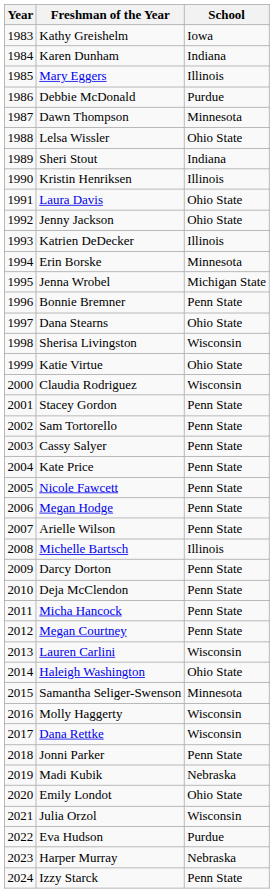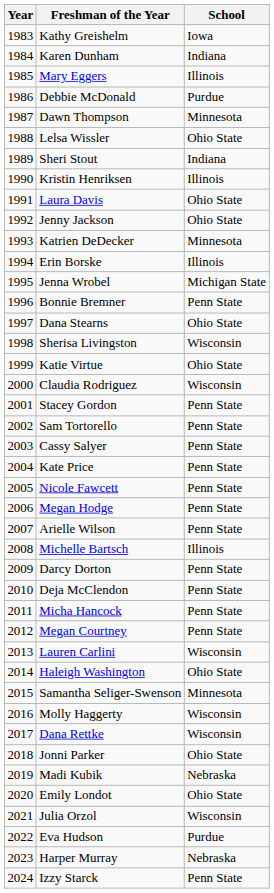 <table class="wikitable">
 <tr>
 <th>Year</th>
 <th>Freshman of the Year</th>
 <th>School</th>
 </tr>
 <tr>
 <td>1983</td>
 <td>Kathy Greishelm</td>
 <td>Iowa</td>
 </tr>
 <tr>
 <td>1984</td>
 <td>Karen Dunham</td>
 <td>Indiana</td>
 </tr>
 <tr>
 <td>1985</td>
 <td><a href='#'>Mary Eggers</a></td>
 <td>Illinois</td>
 </tr>
 <tr>
 <td>1986</td>
 <td>Debbie McDonald</td>
 <td>Purdue</td>
 </tr>
 <tr>
 <td>1987</td>
 <td>Dawn Thompson</td>
 <td>Minnesota</td>
 </tr>
 <tr>
 <td>1988</td>
 <td>Lelsa Wissler</td>
 <td>Ohio State</td>
 </tr>
 <tr>
 <td>1989</td>
 <td>Sheri Stout</td>
 <td>Indiana</td>
 </tr>
 <tr>
 <td>1990</td>
 <td>Kristin Henriksen</td>
 <td>Illinois</td>
 </tr>
 <tr>
 <td>1991</td>
 <td><a href='#'>Laura Davis</a></td>
 <td>Ohio State</td>
 </tr>
 <tr>
 <td>1992</td>
 <td>Jenny Jackson</td>
 <td>Ohio State</td>
 </tr>
 <tr>
 <td>1993</td>
 <td>Katrien DeDecker</td>
-<td>Illinois</td>
+<td>Minnesota</td>
 </tr>
 <tr>
 <td>1994</td>
 <td>Erin Borske</td>
-<td>Minnesota</td>
+<td>Illinois</td>
 </tr>
 <tr>
 <td>1995</td>
 <td>Jenna Wrobel</td>
 <td>Michigan State</td>
 </tr>
 <tr>
 <td>1996</td>
 <td>Bonnie Bremner</td>
 <td>Penn State</td>
 </tr>
 <tr>
 <td>1997</td>
 <td>Dana Stearns</td>
 <td>Ohio State</td>
 </tr>
 <tr>
 <td>1998</td>
 <td>Sherisa Livingston</td>
 <td>Wisconsin</td>
 </tr>
 <tr>
 <td>1999</td>
 <td>Katie Virtue</td>
 <td>Ohio State</td>
 </tr>
 <tr>
 <td>2000</td>
 <td>Claudia Rodriguez</td>
 <td>Wisconsin</td>
 </tr>
 <tr>
 <td>2001</td>
 <td>Stacey Gordon</td>
 <td>Penn State</td>
 </tr>
 <tr>
 <td>2002</td>
 <td>Sam Tortorello</td>
 <td>Penn State</td>
 </tr>
 <tr>
 <td>2003</td>
 <td>Cassy Salyer</td>
 <td>Penn State</td>
 </tr>
 <tr>
 <td>2004</td>
 <td>Kate Price</td>
 <td>Penn State</td>
 </tr>
 <tr>
 <td>2005</td>
 <td><a href='#'>Nicole Fawcett</a></td>
 <td>Penn State</td>
 </tr>
 <tr>
 <td>2006</td>
 <td><a href='#'>Megan Hodge</a></td>
 <td>Penn State</td>
 </tr>
 <tr>
 <td>2007</td>
 <td>Arielle Wilson</td>
 <td>Penn State</td>
 </tr>
 <tr>
 <td>2008</td>
 <td><a href='#'>Michelle Bartsch</a></td>
 <td>Illinois</td>
 </tr>
 <tr>
 <td>2009</td>
 <td>Darcy Dorton</td>
 <td>Penn State</td>
 </tr>
 <tr>
 <td>2010</td>
 <td>Deja McClendon</td>
 <td>Penn State</td>
 </tr>
 <tr>
 <td>2011</td>
 <td><a href='#'>Micha Hancock</a></td>
 <td>Penn State</td>
 </tr>
 <tr>
 <td>2012</td>
 <td><a href='#'>Megan Courtney</a></td>
 <td>Penn State</td>
 </tr>
 <tr>
 <td>2013</td>
 <td><a href='#'>Lauren Carlini</a></td>
 <td>Wisconsin</td>
 </tr>
 <tr>
 <td>2014</td>
 <td><a href='#'>Haleigh Washington</a></td>
 <td>Ohio State</td>
 </tr>
 <tr>
 <td>2015</td>
 <td>Samantha Seliger-Swenson</td>
 <td>Minnesota</td>
 </tr>
 <tr>
 <td>2016</td>
 <td>Molly Haggerty</td>
 <td>Wisconsin</td>
 </tr>
 <tr>
 <td>2017</td>
 <td><a href='#'>Dana Rettke</a></td>
 <td>Wisconsin</td>
 </tr>
 <tr>
 <td>2018</td>
 <td>Jonni Parker</td>
-<td>Penn State</td>
+<td>Ohio State</td>
 </tr>
 <tr>
 <td>2019</td>
 <td>Madi Kubik</td>
 <td>Nebraska</td>
 </tr>
 <tr>
 <td>2020</td>
 <td>Emily Londot</td>
 <td>Ohio State</td>
 </tr>
 <tr>
 <td>2021</td>
 <td>Julia Orzol</td>
 <td>Wisconsin</td>
 </tr>
 <tr>
 <td>2022</td>
 <td>Eva Hudson</td>
 <td>Purdue</td>
 </tr>
 <tr>
 <td>2023</td>
 <td>Harper Murray</td>
 <td>Nebraska</td>
 </tr>
 <tr>
 <td>2024</td>
 <td>Izzy Starck</td>
 <td>Penn State</td>
 </tr>
 </table>
